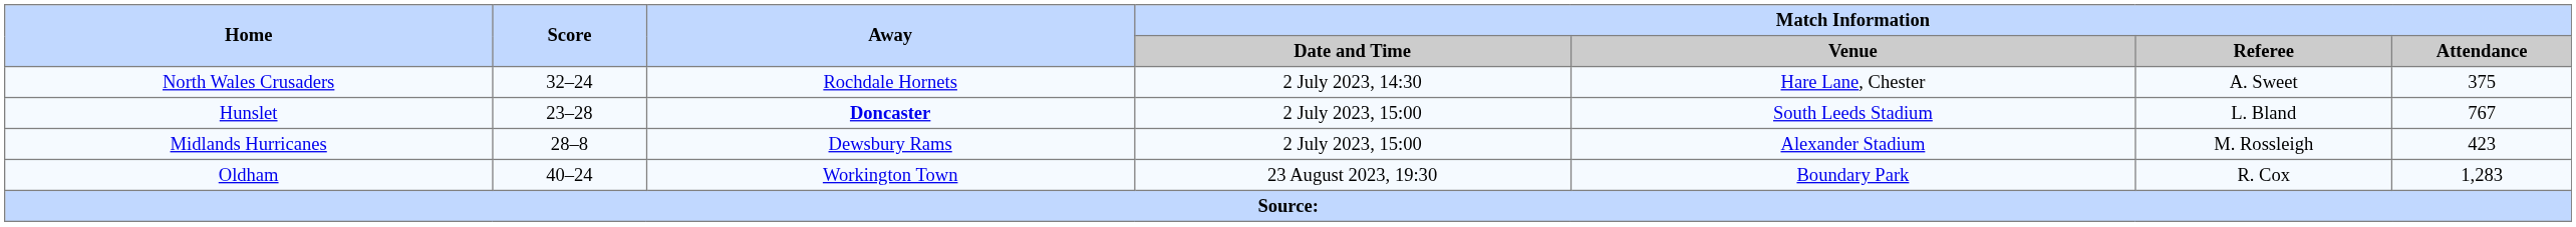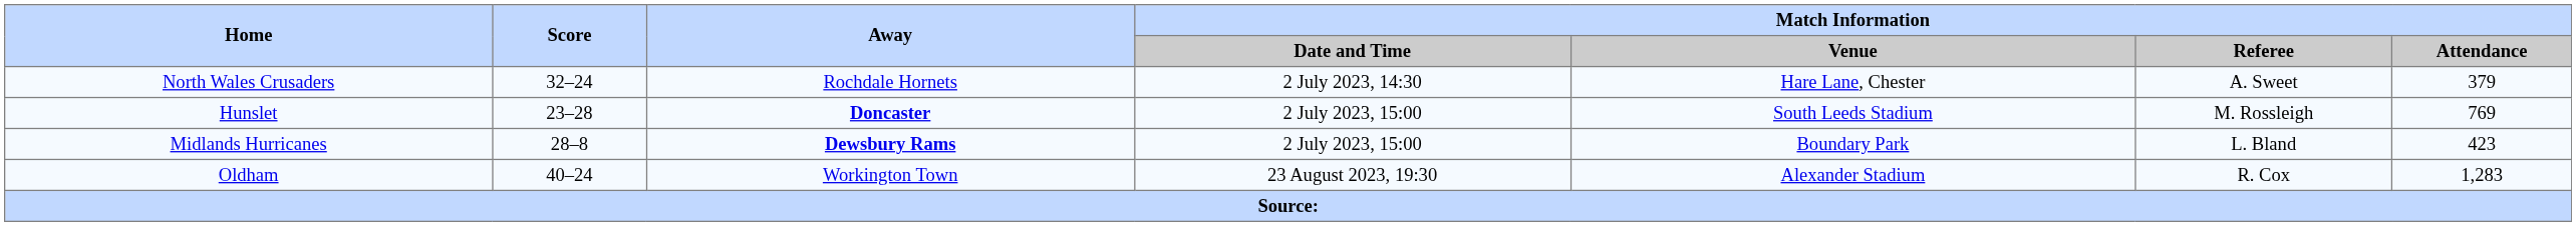 <table border=1 style="border-collapse:collapse; font-size:90%; text-align:center;" cellpadding=3 cellspacing=0 width=100%>
 <tr bgcolor=#C1D8FF>
 <th scope="col" rowspan=2 width=19%>Home</th>
 <th scope="col" rowspan=2 width=6%>Score</th>
 <th scope="col" rowspan=2 width=19%>Away</th>
 <th colspan=4>Match Information</th>
 </tr>
 <tr bgcolor=#CCCCCC>
 <th scope="col" width=17%>Date and Time</th>
 <th scope="col" width=22%>Venue</th>
 <th scope="col" width=10%>Referee</th>
 <th scope="col" width=7%>Attendance</th>
 </tr>
 <tr bgcolor=#F5FAFF>
 <td>  <a href='#'>North Wales Crusaders</a></td>
 <td>32–24</td>
 <td> <a href='#'>Rochdale Hornets</a></td>
 <td>2 July 2023, 14:30</td>
 <td><a href='#'>Hare Lane</a>, Chester</td>
 <td>A. Sweet</td>
-<td>375</td>
+<td>379</td>
 </tr>
 <tr bgcolor=#F5FAFF>
 <td> <a href='#'>Hunslet</a></td>
 <td>23–28</td>
 <td><strong> <a href='#'>Doncaster</a></strong></td>
 <td>2 July 2023, 15:00</td>
 <td><a href='#'>South Leeds Stadium</a></td>
-<td>L. Bland</td>
-<td>767</td>
+<td>M. Rossleigh</td>
+<td>769</td>
 </tr>
 <tr bgcolor=#F5FAFF>
 <td> <a href='#'>Midlands Hurricanes</a></td>
 <td>28–8</td>
-<td> <a href='#'>Dewsbury Rams</a></td>
+<td><strong> <a href='#'>Dewsbury Rams</a></strong></td>
 <td>2 July 2023, 15:00</td>
-<td><a href='#'>Alexander Stadium</a></td>
-<td>M. Rossleigh</td>
+<td><a href='#'>Boundary Park</a></td>
+<td>L. Bland</td>
 <td>423</td>
 </tr>
 <tr bgcolor=#F5FAFF>
 <td> <a href='#'>Oldham</a></td>
 <td>40–24</td>
 <td> <a href='#'>Workington Town</a></td>
 <td>23 August 2023, 19:30</td>
-<td><a href='#'>Boundary Park</a></td>
+<td><a href='#'>Alexander Stadium</a></td>
 <td>R. Cox</td>
 <td>1,283</td>
 </tr>
 <tr style="background:#c1d8ff;">
 <th colspan=7>Source:</th>
 </tr>
 </table>
